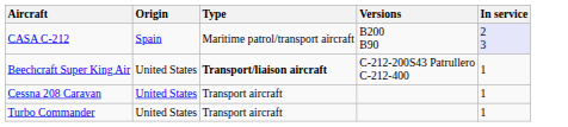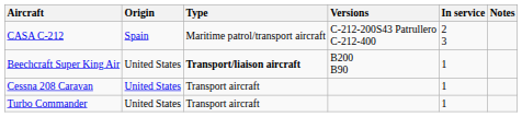 <table class="wikitable">
 <tr>
 <th style="text-align: left;">Aircraft</th>
 <th style="text-align: left;">Origin</th>
 <th style="text-align: left;">Type</th>
 <th style="text-align: left;">Versions</th>
 <th style="text-align: left;">In service<br></th>
+<th style="text-align: left;">Notes</th>
 </tr>
 <tr>
 <td><a href='#'>CASA C-212</a></td>
 <td><a href='#'>Spain</a></td>
 <td>Maritime patrol/transport aircraft</td>
-<td>B200<br>B90</td>
-<td style="background: lavender;">2<br>3</td>
+<td>C-212-200S43 Patrullero<br>C-212-400</td>
+<td>2<br>3</td>
+<td></td>
 </tr>
 <tr>
 <td><a href='#'>Beechcraft Super King Air</a></td>
 <td>United States</td>
 <td><strong>Transport/liaison aircraft</strong></td>
-<td>C-212-200S43 Patrullero<br>C-212-400</td>
+<td>B200<br>B90</td>
 <td>1<br></td>
+<td></td>
 </tr>
 <tr>
 <td><a href='#'>Cessna 208 Caravan</a></td>
 <td><a href='#'>United States</a></td>
 <td>Transport aircraft</td>
 <td></td>
 <td>1</td>
+<td></td>
 </tr>
 <tr>
 <td><a href='#'>Turbo Commander</a></td>
 <td>United States</td>
 <td>Transport aircraft</td>
 <td></td>
 <td>1</td>
+<td></td>
 </tr>
 </table>
